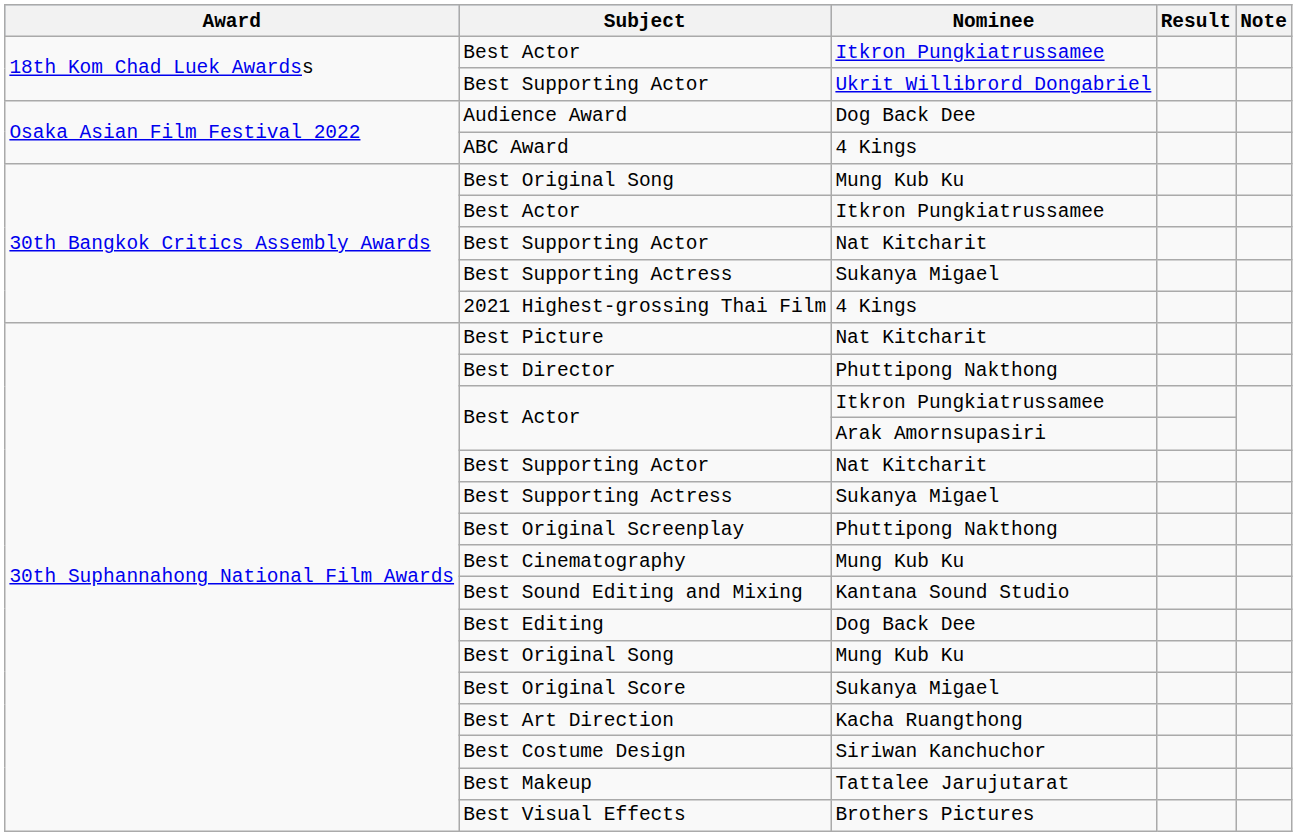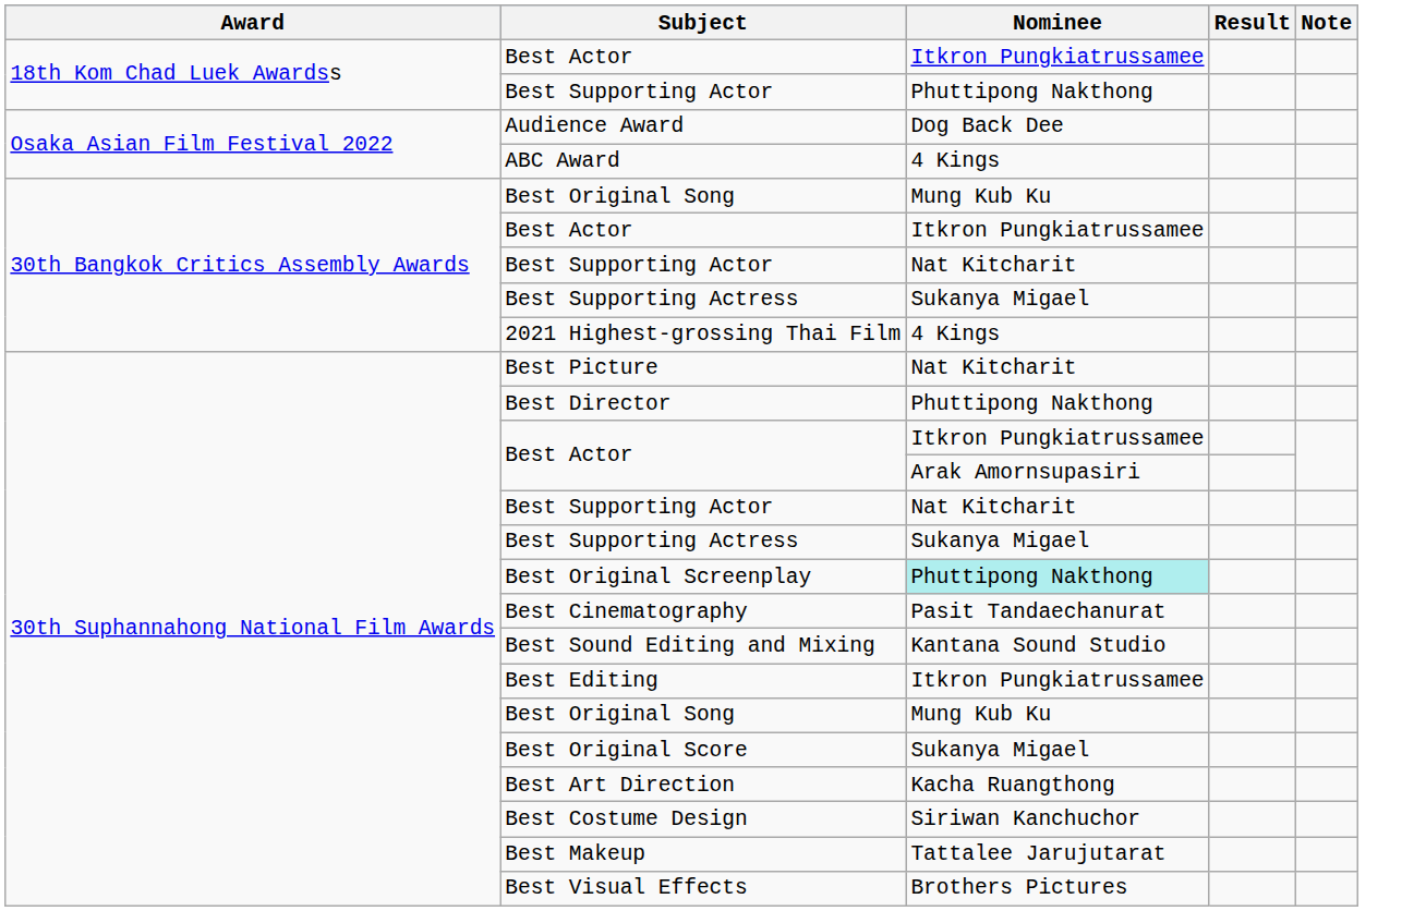 <table class="wikitable">
 <tr style="background:#b0c4de; text-align:center;">
 <th>Award</th>
 <th>Subject</th>
 <th>Nominee</th>
 <th>Result</th>
 <th>Note</th>
 </tr>
 <tr>
 <td rowspan=2><a href='#'>18th Kom Chad Luek Awards</a>s</td>
 <td>Best Actor</td>
 <td><a href='#'>Itkron Pungkiatrussamee</a></td>
 <td></td>
 <td></td>
 </tr>
 <tr>
 <td>Best Supporting Actor</td>
-<td><a href='#'>Ukrit Willibrord Dongabriel</a></td>
+<td>Phuttipong Nakthong</td>
 <td></td>
 <td></td>
 </tr>
 <tr>
 <td rowspan=2><a href='#'>Osaka Asian Film Festival 2022</a></td>
 <td>Audience Award</td>
 <td>Dog Back Dee</td>
 <td></td>
 <td></td>
 </tr>
 <tr>
 <td>ABC Award</td>
 <td>4 Kings</td>
 <td></td>
 <td></td>
 </tr>
 <tr>
 <td rowspan=5><a href='#'>30th Bangkok Critics Assembly Awards</a></td>
 <td>Best Original Song</td>
 <td>Mung Kub Ku</td>
 <td></td>
 <td></td>
 </tr>
 <tr>
 <td>Best Actor</td>
 <td>Itkron Pungkiatrussamee</td>
 <td></td>
 <td></td>
 </tr>
 <tr>
 <td>Best Supporting Actor</td>
 <td>Nat Kitcharit</td>
 <td></td>
 <td></td>
 </tr>
 <tr>
 <td>Best Supporting Actress</td>
 <td>Sukanya Migael</td>
 <td></td>
 <td></td>
 </tr>
 <tr>
 <td>2021 Highest-grossing Thai Film</td>
 <td>4 Kings</td>
 <td></td>
 <td></td>
 </tr>
 <tr>
 <td rowspan=20><a href='#'>30th Suphannahong National Film Awards</a></td>
 <td>Best Picture</td>
 <td>Nat Kitcharit</td>
 <td></td>
 <td></td>
 </tr>
 <tr>
 <td>Best Director</td>
 <td>Phuttipong Nakthong</td>
 <td></td>
 <td></td>
 </tr>
 <tr>
 <td rowspan=2>Best Actor</td>
 <td>Itkron Pungkiatrussamee</td>
 <td></td>
 <td rowspan=2></td>
 </tr>
 <tr>
 <td>Arak Amornsupasiri</td>
 <td></td>
 </tr>
 <tr>
 <td>Best Supporting Actor</td>
 <td>Nat Kitcharit</td>
 <td></td>
 <td></td>
 </tr>
 <tr>
 <td>Best Supporting Actress</td>
 <td>Sukanya Migael</td>
 <td></td>
 <td></td>
 </tr>
 <tr>
 <td>Best Original Screenplay</td>
-<td>Phuttipong Nakthong</td>
+<td style="background: paleturquoise;">Phuttipong Nakthong</td>
 <td></td>
 <td></td>
 </tr>
 <tr>
 <td>Best Cinematography</td>
-<td>Mung Kub Ku</td>
+<td>Pasit Tandaechanurat</td>
 <td></td>
 <td></td>
 </tr>
 <tr>
 <td>Best Sound Editing and Mixing</td>
 <td>Kantana Sound Studio</td>
 <td></td>
 <td></td>
 </tr>
 <tr>
 <td>Best Editing</td>
-<td>Dog Back Dee</td>
+<td>Itkron Pungkiatrussamee</td>
 <td></td>
 <td></td>
 </tr>
 <tr>
 <td>Best Original Song</td>
 <td>Mung Kub Ku</td>
 <td></td>
 <td></td>
 </tr>
 <tr>
 <td>Best Original Score</td>
 <td>Sukanya Migael</td>
 <td></td>
 <td></td>
 </tr>
 <tr>
 <td>Best Art Direction</td>
 <td>Kacha Ruangthong</td>
 <td></td>
 <td></td>
 </tr>
 <tr>
 <td>Best Costume Design</td>
 <td>Siriwan Kanchuchor</td>
 <td></td>
 <td></td>
 </tr>
 <tr>
 <td>Best Makeup</td>
 <td>Tattalee Jarujutarat</td>
 <td></td>
 <td></td>
 </tr>
 <tr>
 <td>Best Visual Effects</td>
 <td>Brothers Pictures</td>
 <td></td>
 <td></td>
 </tr>
 </table>
